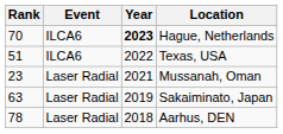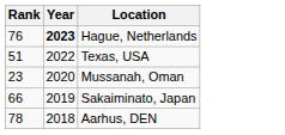 <table class="wikitable">
 <tr>
 <th>Rank</th>
-<th>Event</th>
 <th>Year</th>
 <th>Location</th>
 </tr>
 <tr>
-<td>70</td>
-<td>ILCA6</td>
+<td>76</td>
 <td><strong>2023</strong></td>
 <td>Hague, Netherlands</td>
 </tr>
 <tr>
 <td>51</td>
-<td>ILCA6</td>
 <td>2022</td>
 <td>Texas, USA</td>
 </tr>
 <tr>
 <td>23</td>
-<td>Laser Radial</td>
-<td>2021</td>
+<td>2020</td>
 <td>Mussanah, Oman</td>
 </tr>
 <tr>
-<td>63</td>
-<td>Laser Radial</td>
+<td>66</td>
 <td>2019</td>
 <td>Sakaiminato, Japan</td>
 </tr>
 <tr>
 <td>78</td>
-<td>Laser Radial</td>
 <td>2018</td>
 <td>Aarhus, DEN</td>
 </tr>
 </table>
